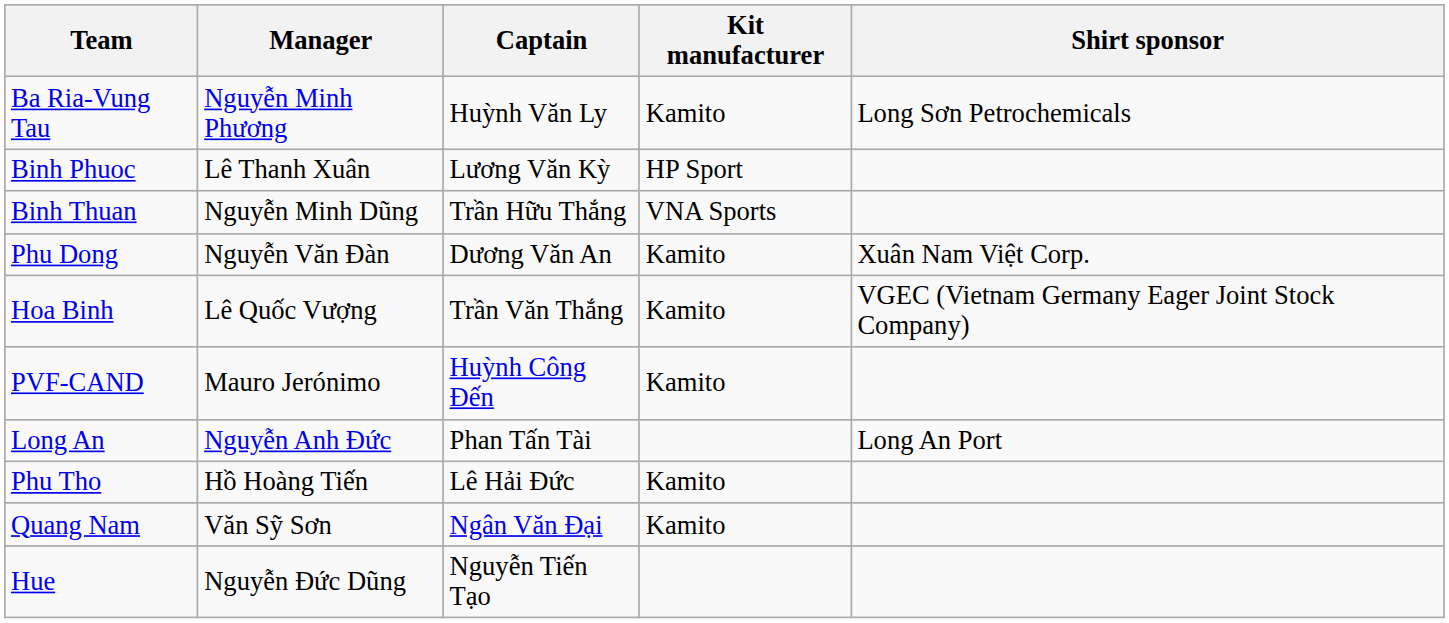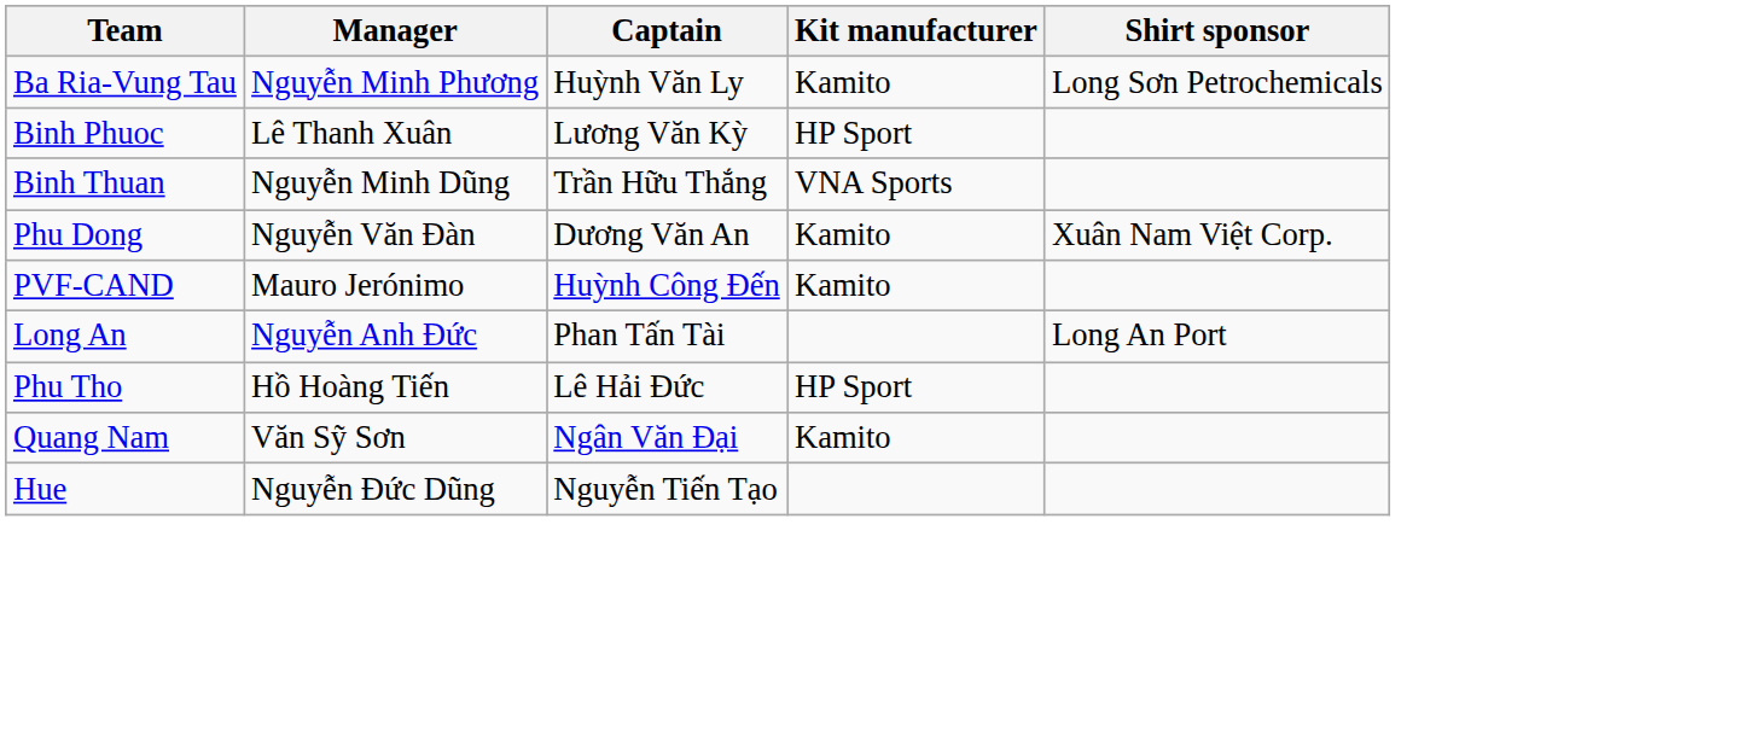 <table class="wikitable sortable">
 <tr>
 <th>Team</th>
 <th>Manager</th>
 <th>Captain</th>
 <th>Kit manufacturer</th>
 <th>Shirt sponsor</th>
 </tr>
 <tr>
 <td><a href='#'>Ba Ria-Vung Tau</a></td>
 <td> <a href='#'>Nguyễn Minh Phương</a></td>
 <td> Huỳnh Văn Ly</td>
 <td> Kamito</td>
 <td> Long Sơn Petrochemicals</td>
 </tr>
 <tr>
 <td><a href='#'>Binh Phuoc</a></td>
 <td> Lê Thanh Xuân</td>
 <td> Lương Văn Kỳ</td>
 <td> HP Sport</td>
 <td></td>
 </tr>
 <tr>
 <td><a href='#'>Binh Thuan</a></td>
 <td> Nguyễn Minh Dũng</td>
 <td> Trần Hữu Thắng</td>
 <td> VNA Sports</td>
 <td></td>
 </tr>
 <tr>
 <td><a href='#'>Phu Dong</a></td>
 <td> Nguyễn Văn Đàn</td>
 <td> Dương Văn An</td>
 <td> Kamito</td>
 <td> Xuân Nam Việt Corp.</td>
 </tr>
 <tr>
-<td><a href='#'>Hoa Binh</a></td>
-<td> Lê Quốc Vượng</td>
-<td> Trần Văn Thắng</td>
-<td> Kamito</td>
-<td> VGEC (Vietnam Germany Eager Joint Stock Company)</td>
-</tr>
-<tr>
 <td><a href='#'>PVF-CAND</a></td>
 <td> Mauro Jerónimo</td>
 <td> <a href='#'>Huỳnh Công Đến</a></td>
 <td> Kamito</td>
 <td></td>
 </tr>
 <tr>
 <td><a href='#'>Long An</a></td>
 <td> <a href='#'>Nguyễn Anh Đức</a></td>
 <td> Phan Tấn Tài</td>
 <td></td>
 <td> Long An Port</td>
 </tr>
 <tr>
 <td><a href='#'>Phu Tho</a></td>
 <td> Hồ Hoàng Tiến</td>
 <td> Lê Hải Đức</td>
-<td> Kamito</td>
+<td> HP Sport</td>
 <td></td>
 </tr>
 <tr>
 <td><a href='#'>Quang Nam</a></td>
 <td> Văn Sỹ Sơn</td>
 <td> <a href='#'>Ngân Văn Đại</a></td>
 <td> Kamito</td>
 <td></td>
 </tr>
 <tr>
 <td><a href='#'>Hue</a></td>
 <td> Nguyễn Đức Dũng</td>
 <td> Nguyễn Tiến Tạo</td>
 <td></td>
 <td></td>
 </tr>
 </table>
